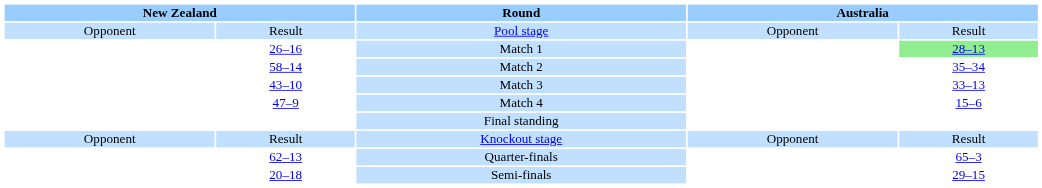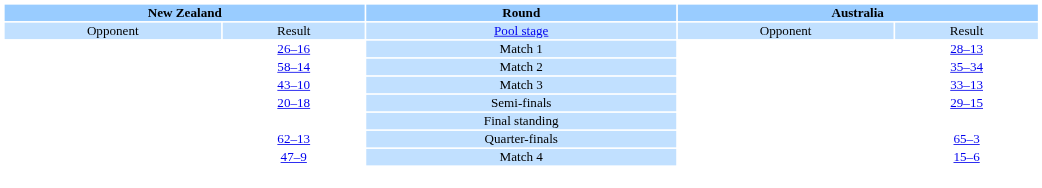 <table style="width:100%; text-align:center">
 <tr style="vertical-align:top; background:#9cf">
 <th colspan=2 style="width:1*">New Zealand</th>
 <th>Round</th>
 <th colspan=2 style="width:1*">Australia</th>
 </tr>
 <tr style="vertical-align:top; background:#c1e0ff">
 <td>Opponent</td>
 <td>Result</td>
 <td><a href='#'>Pool stage</a></td>
 <td>Opponent</td>
 <td>Result</td>
 </tr>
 <tr>
 <td></td>
 <td><a href='#'>26–16</a></td>
 <td style="background:#c1e0ff">Match 1</td>
 <td></td>
-<td style="background: lightgreen;"><a href='#'>28–13</a></td>
+<td><a href='#'>28–13</a></td>
 </tr>
 <tr>
 <td></td>
 <td><a href='#'>58–14</a></td>
 <td style="background:#c1e0ff">Match 2</td>
 <td></td>
 <td><a href='#'>35–34</a></td>
 </tr>
 <tr>
 <td></td>
 <td><a href='#'>43–10</a></td>
 <td style="background:#c1e0ff">Match 3</td>
 <td></td>
 <td><a href='#'>33–13</a></td>
 </tr>
 <tr>
 <td></td>
-<td><a href='#'>47–9</a></td>
-<td style="background:#c1e0ff">Match 4</td>
+<td><a href='#'>20–18</a></td>
+<td style="background:#c1e0ff">Semi-finals</td>
 <td></td>
-<td><a href='#'>15–6</a></td>
+<td><a href='#'>29–15</a></td>
 </tr>
 <tr>
 <td colspan="2" style="text-align:center"><br></td>
 <td style="background:#c1e0ff">Final standing</td>
 <td colspan="2" style="text-align:center"><br></td>
-</tr>
-<tr style="vertical-align:top; background:#c1e0ff">
-<td>Opponent</td>
-<td>Result</td>
-<td><a href='#'>Knockout stage</a></td>
-<td>Opponent</td>
-<td>Result</td>
 </tr>
 <tr>
 <td></td>
 <td><a href='#'>62–13</a></td>
 <td style="background:#c1e0ff">Quarter-finals</td>
 <td></td>
 <td><a href='#'>65–3</a></td>
 </tr>
 <tr>
 <td></td>
-<td><a href='#'>20–18</a></td>
-<td style="background:#c1e0ff">Semi-finals</td>
+<td><a href='#'>47–9</a></td>
+<td style="background:#c1e0ff">Match 4</td>
 <td></td>
-<td><a href='#'>29–15</a></td>
+<td><a href='#'>15–6</a></td>
 </tr>
 </table>
